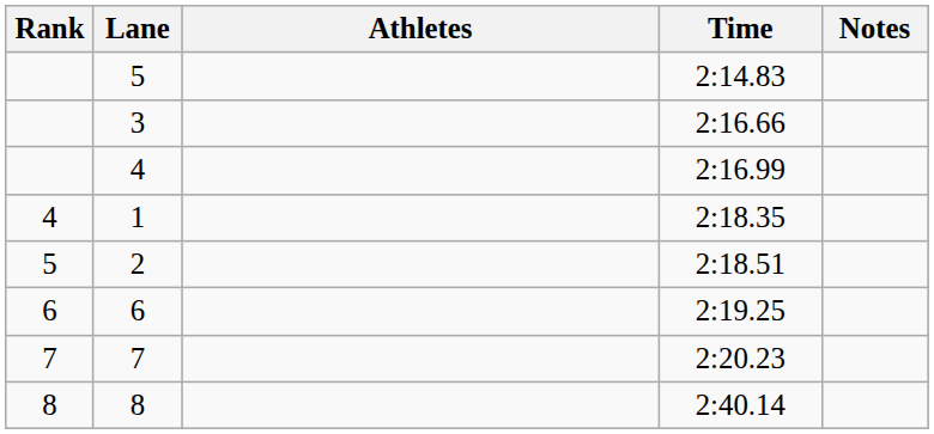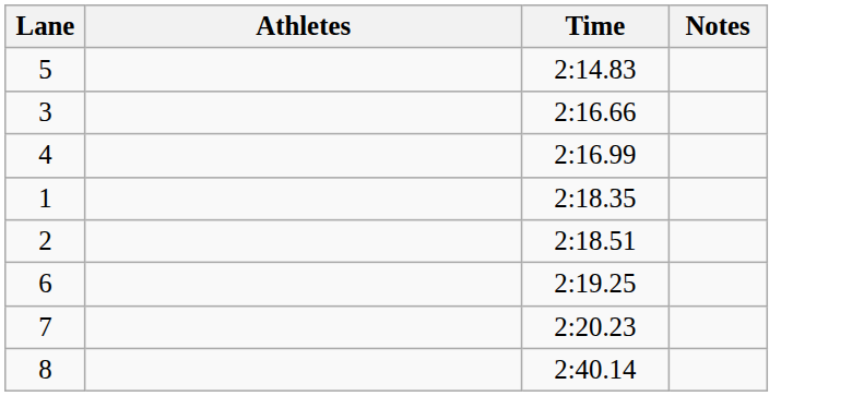 <table class="wikitable sortable" style="text-align:center;">
 <tr>
-<th width=40>Rank</th>
 <th width=40>Lane</th>
 <th width=250>Athletes</th>
 <th width=80>Time</th>
 <th width=50>Notes</th>
 </tr>
 <tr>
-<td></td>
 <td>5</td>
 <td align=left></td>
 <td>2:14.83</td>
 <td></td>
 </tr>
 <tr>
-<td></td>
 <td>3</td>
 <td align=left></td>
 <td>2:16.66</td>
 <td></td>
 </tr>
 <tr>
-<td></td>
 <td>4</td>
 <td align=left></td>
 <td>2:16.99</td>
 <td></td>
 </tr>
 <tr>
-<td>4</td>
 <td>1</td>
 <td align=left></td>
 <td>2:18.35</td>
 <td></td>
 </tr>
 <tr>
-<td>5</td>
 <td>2</td>
 <td align=left></td>
 <td>2:18.51</td>
 <td></td>
 </tr>
 <tr>
 <td>6</td>
-<td>6</td>
 <td align=left></td>
 <td>2:19.25</td>
 <td></td>
 </tr>
 <tr>
-<td>7</td>
 <td>7</td>
 <td align=left></td>
 <td>2:20.23</td>
 <td></td>
 </tr>
 <tr>
 <td>8</td>
-<td>8</td>
 <td align=left></td>
 <td>2:40.14</td>
 <td></td>
 </tr>
 </table>
